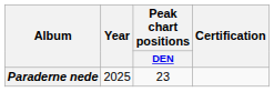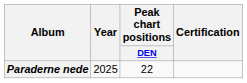 <table class="wikitable plainrowheaders" style="text-align:center;">
 <tr>
 <th scope="col" rowspan="2">Album</th>
 <th scope="col" rowspan="2">Year</th>
 <th scope="col" colspan="1">Peak chart positions</th>
 <th scope="col" rowspan="2">Certification</th>
 </tr>
 <tr>
 <th scope="col" style="width:3em;font-size:85%;"><a href='#'>DEN</a><br></th>
 </tr>
 <tr>
 <th scope="row"><em>Paraderne nede</em></th>
 <td>2025</td>
-<td>23</td>
+<td>22</td>
 <td></td>
 </tr>
 </table>
